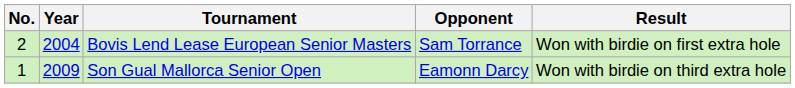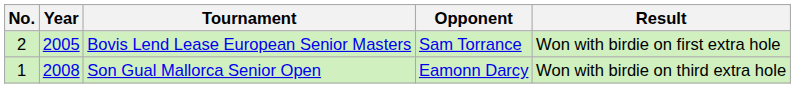 <table class="wikitable" style="font-size:95%;">
 <tr>
 <th>No.</th>
 <th>Year</th>
 <th>Tournament</th>
 <th>Opponent</th>
 <th>Result</th>
 </tr>
 <tr style="background:#D0F0C0;">
 <td align=center>2</td>
-<td><a href='#'>2004</a></td>
+<td><a href='#'>2005</a></td>
 <td><a href='#'>Bovis Lend Lease European Senior Masters</a></td>
 <td> <a href='#'>Sam Torrance</a></td>
 <td>Won with birdie on first extra hole</td>
 </tr>
 <tr style="background:#D0F0C0;">
 <td align=center>1</td>
-<td><a href='#'>2009</a></td>
+<td><a href='#'>2008</a></td>
 <td><a href='#'>Son Gual Mallorca Senior Open</a></td>
 <td> <a href='#'>Eamonn Darcy</a></td>
 <td>Won with birdie on third extra hole</td>
 </tr>
 </table>
